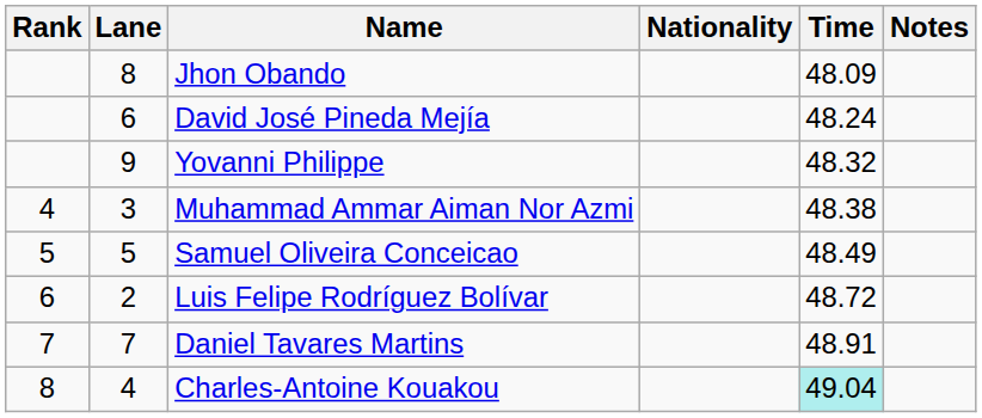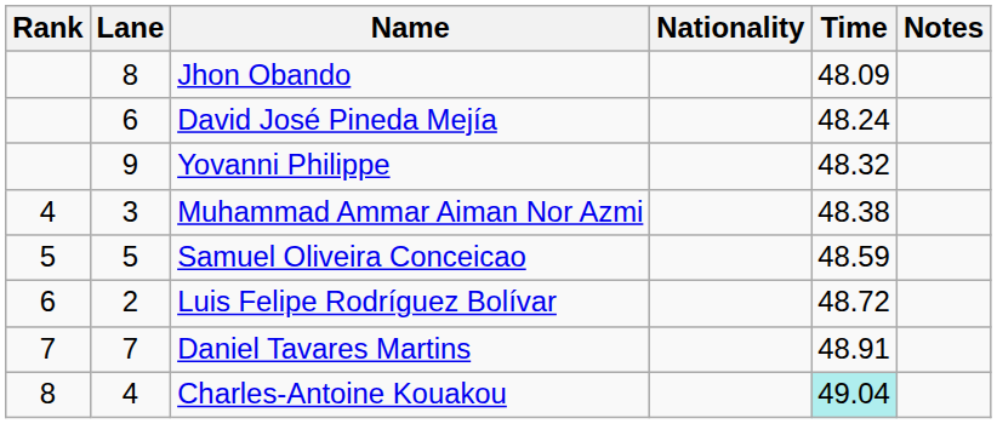 <table class="wikitable sortable" style="text-align:center">
 <tr>
 <th>Rank</th>
 <th>Lane</th>
 <th>Name</th>
 <th>Nationality</th>
 <th>Time</th>
 <th>Notes</th>
 </tr>
 <tr>
 <td></td>
 <td>8</td>
 <td align="left"><a href='#'>Jhon Obando</a></td>
 <td align="left"></td>
 <td>48.09</td>
 <td></td>
 </tr>
 <tr>
 <td></td>
 <td>6</td>
 <td align="left"><a href='#'>David José Pineda Mejía</a></td>
 <td align="left"></td>
 <td>48.24</td>
 <td></td>
 </tr>
 <tr>
 <td></td>
 <td>9</td>
 <td align="left"><a href='#'>Yovanni Philippe</a></td>
 <td align="left"></td>
 <td>48.32</td>
 <td></td>
 </tr>
 <tr>
 <td>4</td>
 <td>3</td>
 <td align="left"><a href='#'>Muhammad Ammar Aiman Nor Azmi</a></td>
 <td align="left"></td>
 <td>48.38</td>
 <td></td>
 </tr>
 <tr>
 <td>5</td>
 <td>5</td>
 <td align="left"><a href='#'>Samuel Oliveira Conceicao</a></td>
 <td align="left"></td>
-<td>48.49</td>
+<td>48.59</td>
 <td></td>
 </tr>
 <tr>
 <td>6</td>
 <td>2</td>
 <td align="left"><a href='#'>Luis Felipe Rodríguez Bolívar</a></td>
 <td align="left"></td>
 <td>48.72</td>
 <td></td>
 </tr>
 <tr>
 <td>7</td>
 <td>7</td>
 <td align="left"><a href='#'>Daniel Tavares Martins</a></td>
 <td align="left"></td>
 <td>48.91</td>
 <td></td>
 </tr>
 <tr>
 <td>8</td>
 <td>4</td>
 <td align="left"><a href='#'>Charles-Antoine Kouakou</a></td>
 <td align="left"></td>
 <td style="background: paleturquoise;">49.04</td>
 <td></td>
 </tr>
 </table>
